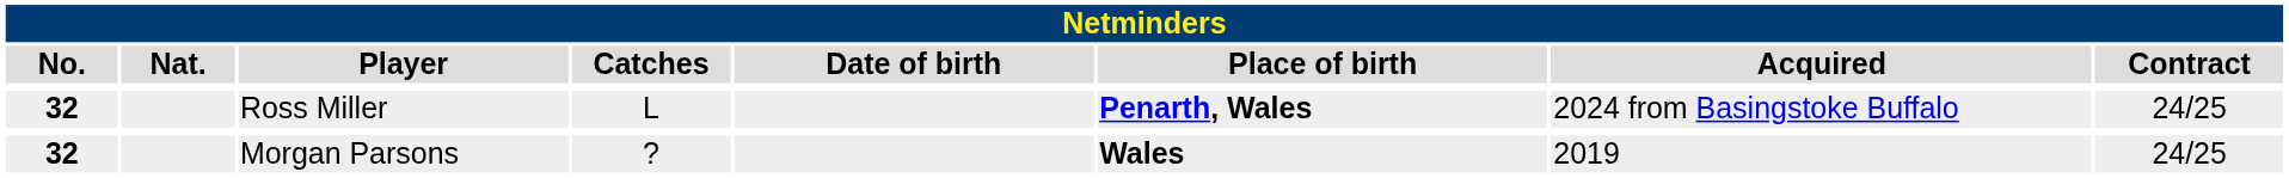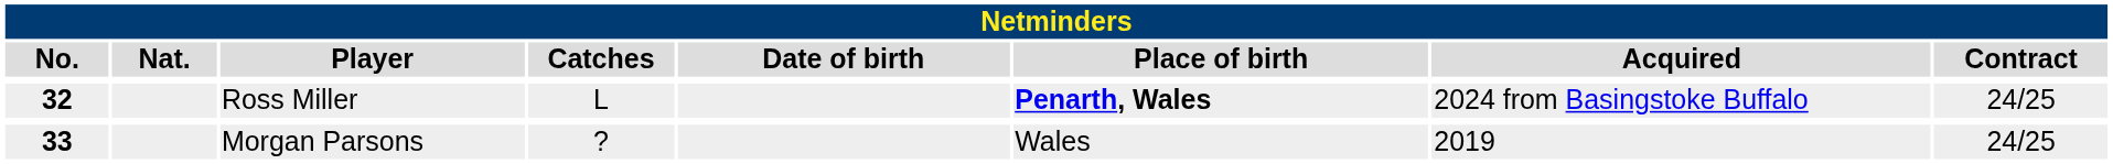 <table class="toccolours"  style="width:97%; clear:both; margin:1.5em auto; text-align:center;">
 <tr>
 <th colspan="9" style="background:#003b73; color:#fdeb1b;” ">Netminders</th>
 </tr>
 <tr style="background:#ddd;">
 <th width=5%>No.</th>
 <th width=5%>Nat.</th>
 <th !width=22%>Player</th>
 <th width=7%>Catches</th>
 <th width=16%>Date of birth</th>
 <th width=20%>Place of birth</th>
 <th width=24%>Acquired</th>
 <td><strong>Contract</strong></td>
 </tr>
 <tr style="background:#eee;">
 </tr>
 <tr style="background:#eee;">
 <td><strong>32</strong></td>
 <td></td>
 <td align=left>Ross Miller</td>
 <td>L</td>
 <td align=left></td>
 <td align=left><strong><a href='#'>Penarth</a>, Wales</strong></td>
 <td align=left>2024 from <a href='#'>Basingstoke Buffalo</a></td>
 <td>24/25</td>
 </tr>
 <tr style="background:#eee;">
 </tr>
 <tr style="background:#eee;">
-<td><strong>32</strong></td>
+<td><strong>33</strong></td>
 <td></td>
 <td align=left>Morgan Parsons</td>
 <td>?</td>
 <td align=left></td>
-<td align=left><strong>Wales</strong></td>
+<td align=left>Wales</td>
 <td align=left>2019</td>
 <td>24/25</td>
 </tr>
 <tr style="background:#eee;">
 </tr>
 </table>
